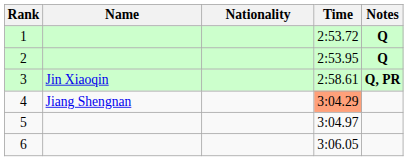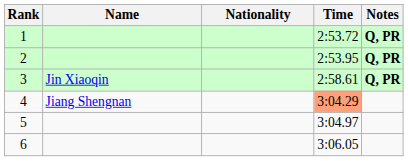 <table class="wikitable sortable" style="text-align:center">
 <tr>
 <th>Rank</th>
 <th style="width:180px">Name</th>
 <th style="width:125px">Nationality</th>
 <th>Time</th>
 <th>Notes</th>
 </tr>
 <tr style="background:#cfc;">
 <td>1</td>
 <td style="text-align:left;"></td>
 <td style="text-align:left;"></td>
 <td>2:53.72</td>
-<td><strong>Q</strong></td>
+<td><strong>Q, PR</strong></td>
 </tr>
 <tr style="background:#cfc;">
 <td>2</td>
 <td style="text-align:left;"></td>
 <td style="text-align:left;"></td>
 <td>2:53.95</td>
-<td><strong>Q</strong></td>
+<td><strong>Q, PR</strong></td>
 </tr>
 <tr style="background:#cfc;">
 <td>3</td>
 <td style="text-align:left;"><a href='#'>Jin Xiaoqin</a></td>
 <td style="text-align:left;"></td>
 <td>2:58.61</td>
 <td><strong>Q, PR</strong></td>
 </tr>
 <tr>
 <td>4</td>
 <td style="text-align:left;"><a href='#'>Jiang Shengnan</a></td>
 <td style="text-align:left;"></td>
 <td style="background: lightsalmon;">3:04.29</td>
 <td></td>
 </tr>
 <tr>
 <td>5</td>
 <td style="text-align:left;"></td>
 <td style="text-align:left;"></td>
 <td>3:04.97</td>
 <td></td>
 </tr>
 <tr>
 <td>6</td>
 <td style="text-align:left;"></td>
 <td style="text-align:left;"></td>
 <td>3:06.05</td>
 <td></td>
 </tr>
 </table>
